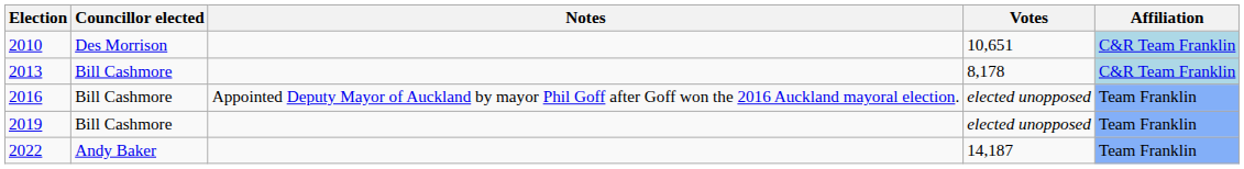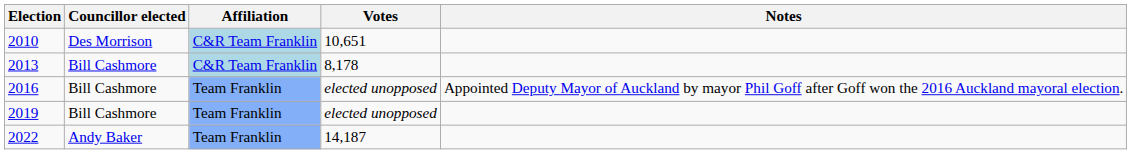 <table class="wikitable">
 <tr>
 <th>Election</th>
 <th>Councillor elected</th>
+<th>Affiliation</th>
+<th>Votes</th>
 <th>Notes</th>
-<th>Votes</th>
-<th>Affiliation</th>
 </tr>
 <tr>
 <td><a href='#'>2010</a></td>
 <td><a href='#'>Des Morrison</a></td>
+<td bgcolor=lightblue><a href='#'>C&R Team Franklin</a></td>
+<td>10,651</td>
 <td></td>
-<td>10,651</td>
-<td bgcolor=lightblue><a href='#'>C&R Team Franklin</a></td>
 </tr>
 <tr>
 <td><a href='#'>2013</a></td>
 <td><a href='#'>Bill Cashmore</a></td>
+<td bgcolor=lightblue><a href='#'>C&R Team Franklin</a></td>
+<td>8,178</td>
 <td></td>
-<td>8,178</td>
-<td bgcolor=lightblue><a href='#'>C&R Team Franklin</a></td>
 </tr>
 <tr>
 <td><a href='#'>2016</a></td>
 <td>Bill Cashmore</td>
+<td bgcolor=83AFF8>Team Franklin</td>
+<td><em>elected unopposed</em></td>
 <td>Appointed <a href='#'>Deputy Mayor of Auckland</a> by mayor <a href='#'>Phil Goff</a> after Goff won the <a href='#'>2016 Auckland mayoral election</a>.</td>
-<td><em>elected unopposed</em></td>
-<td bgcolor=83AFF8>Team Franklin</td>
 </tr>
 <tr>
 <td><a href='#'>2019</a></td>
 <td>Bill Cashmore</td>
+<td bgcolor=83AFF8>Team Franklin</td>
+<td><em>elected unopposed</em></td>
 <td></td>
-<td><em>elected unopposed</em></td>
-<td bgcolor=83AFF8>Team Franklin</td>
 </tr>
 <tr>
 <td><a href='#'>2022</a></td>
 <td><a href='#'>Andy Baker</a></td>
+<td bgcolor=83AFF8>Team Franklin</td>
+<td>14,187</td>
 <td></td>
-<td>14,187</td>
-<td bgcolor=83AFF8>Team Franklin</td>
 </tr>
 </table>
